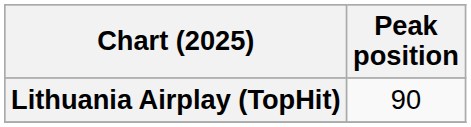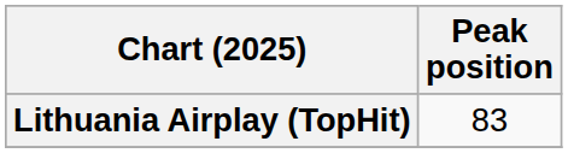 <table class="wikitable plainrowheaders" style="text-align:center">
 <tr>
 <th scope="col">Chart (2025)</th>
 <th scope="col">Peak<br>position</th>
 </tr>
 <tr>
 <th scope="row">Lithuania Airplay (TopHit)</th>
-<td>90</td>
+<td>83</td>
 </tr>
 <tr>
 </tr>
 </table>
